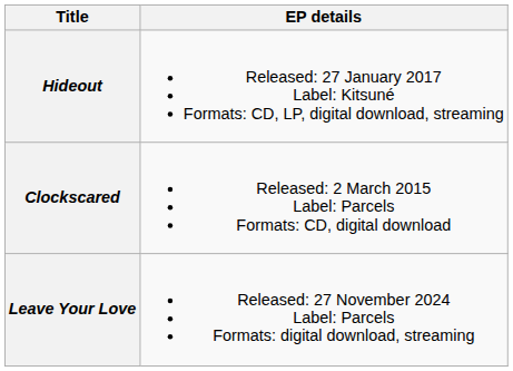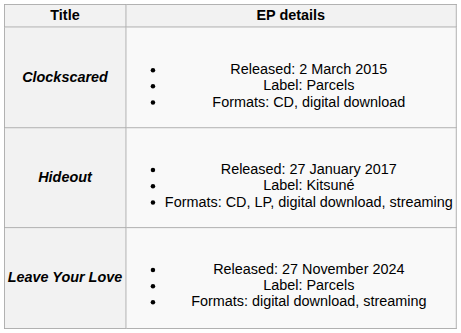 <table class="wikitable plainrowheaders" style="text-align:center;">
 <tr>
 <th>Title</th>
 <th>EP details</th>
 </tr>
 <tr>
+<th scope="row"><em>Clockscared</em></th>
+<td><br><ul><li>Released: 2 March 2015</li><li>Label: Parcels </li><li>Formats: CD, digital download</li></ul></td>
+</tr>
+<tr>
 <th scope="row"><em>Hideout</em></th>
 <td><br><ul><li>Released: 27 January 2017</li><li>Label: Kitsuné</li><li>Formats: CD, LP, digital download, streaming</li></ul></td>
-</tr>
-<tr>
-<th scope="row"><em>Clockscared</em></th>
-<td><br><ul><li>Released: 2 March 2015</li><li>Label: Parcels </li><li>Formats: CD, digital download</li></ul></td>
 </tr>
 <tr>
 <th scope="row"><em>Leave Your Love</em></th>
 <td><br><ul><li>Released: 27 November 2024</li><li>Label: Parcels </li><li>Formats: digital download, streaming</li></ul></td>
 </tr>
 </table>
